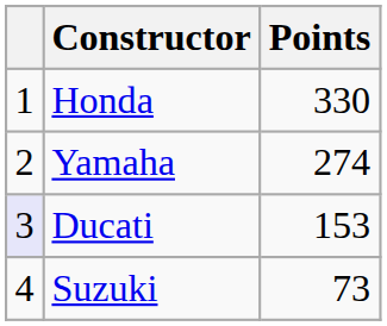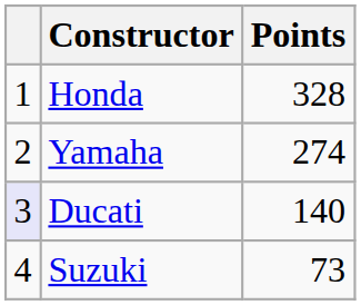 <table class="wikitable" style="font-size: 95%;">
 <tr>
 <th></th>
 <th>Constructor</th>
 <th>Points</th>
 </tr>
 <tr>
 <td align=center>1</td>
 <td> <a href='#'>Honda</a></td>
-<td align=right>330</td>
+<td align=right>328</td>
 </tr>
 <tr>
 <td align=center>2</td>
 <td> <a href='#'>Yamaha</a></td>
 <td align=right>274</td>
 </tr>
 <tr>
 <td align=center style="background: lavender;">3</td>
 <td> <a href='#'>Ducati</a></td>
-<td align=right>153</td>
+<td align=right>140</td>
 </tr>
 <tr>
 <td align=center>4</td>
 <td> <a href='#'>Suzuki</a></td>
 <td align=right>73</td>
 </tr>
 </table>
